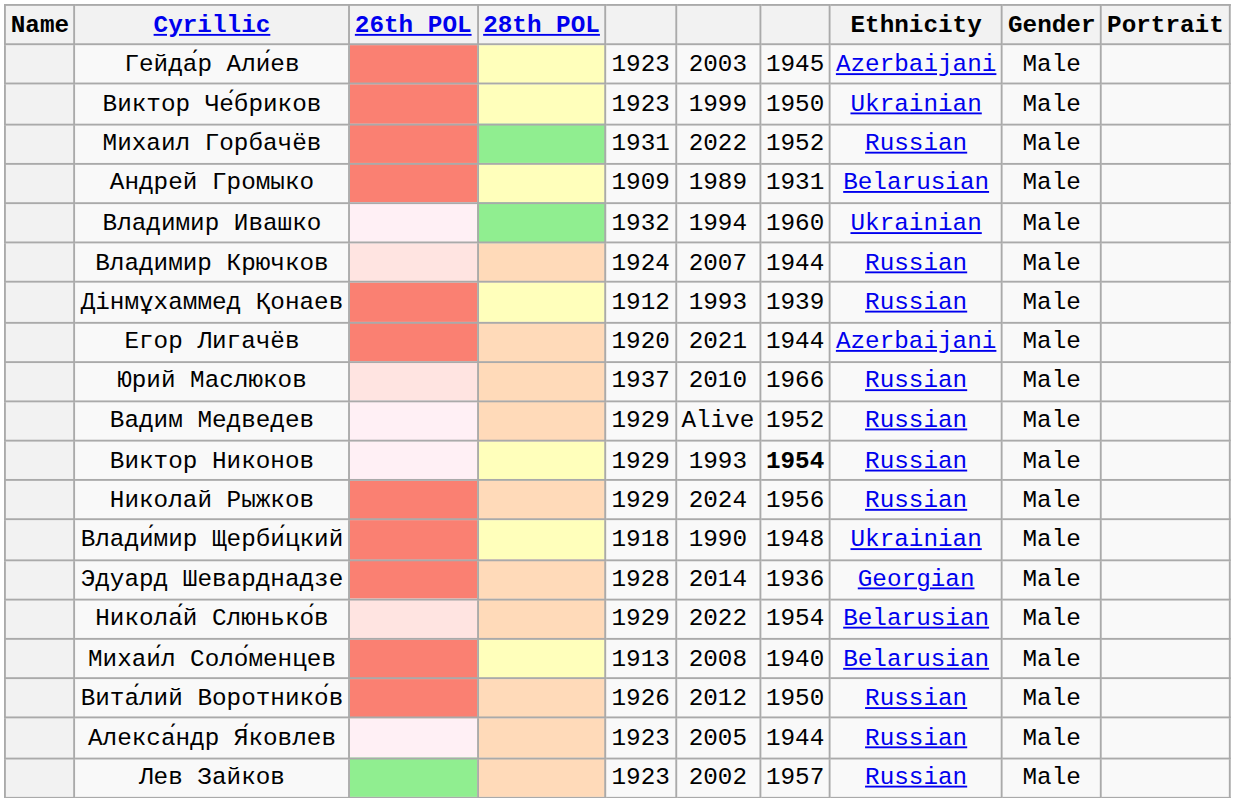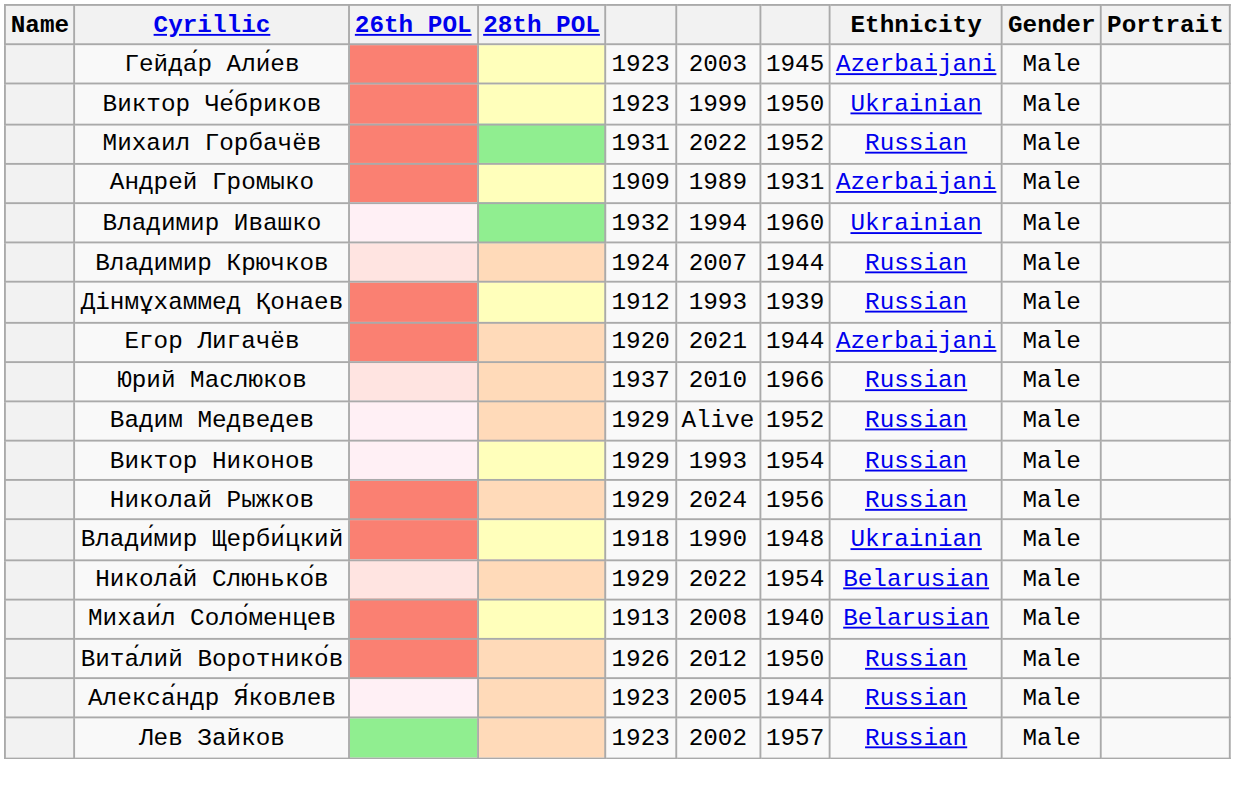 <table class="wikitable sortable" style=text-align:center>
 <tr>
 <th scope="col">Name</th>
 <th scope="col" class="unsortable"><a href='#'>Cyrillic</a></th>
 <th scope="col"><a href='#'>26th POL</a></th>
 <th scope="col"><a href='#'>28th POL</a></th>
 <th scope="col"></th>
 <th scope="col"></th>
 <th scope="col"></th>
 <th scope="col">Ethnicity</th>
 <th scope="col">Gender</th>
 <th scope="col" class="unsortable">Portrait</th>
 </tr>
 <tr>
 <th align="center" scope="row" style="font-weight:normal;"></th>
 <td>Гейда́р Али́ев</td>
 <td bgcolor = Salmon></td>
 <td bgcolor = ffffbb></td>
 <td>1923</td>
 <td>2003</td>
 <td>1945</td>
 <td><a href='#'>Azerbaijani</a></td>
 <td>Male</td>
 <td></td>
 </tr>
 <tr>
 <th align="center" scope="row" style="font-weight:normal;"></th>
 <td>Виктор Че́бриков</td>
 <td bgcolor = Salmon></td>
 <td bgcolor = ffffbb></td>
 <td>1923</td>
 <td>1999</td>
 <td>1950</td>
 <td><a href='#'>Ukrainian</a></td>
 <td>Male</td>
 <td></td>
 </tr>
 <tr>
 <th align="center" scope="row" style="font-weight:normal;"></th>
 <td>Михаил Горбачёв</td>
 <td bgcolor = Salmon></td>
 <td bgcolor = LightGreen></td>
 <td>1931</td>
 <td>2022</td>
 <td>1952</td>
 <td><a href='#'>Russian</a></td>
 <td>Male</td>
 <td></td>
 </tr>
 <tr>
 <th align="center" scope="row" style="font-weight:normal;"></th>
 <td>Андрей Громыко</td>
 <td bgcolor = Salmon></td>
 <td bgcolor = ffffbb></td>
 <td>1909</td>
 <td>1989</td>
 <td>1931</td>
-<td><a href='#'>Belarusian</a></td>
+<td><a href='#'>Azerbaijani</a></td>
 <td>Male</td>
 <td></td>
 </tr>
 <tr>
 <th align="center" scope="row" style="font-weight:normal;"></th>
 <td>Владимир Ивашко</td>
 <td bgcolor = LavenderBlush></td>
 <td bgcolor = LightGreen></td>
 <td>1932</td>
 <td>1994</td>
 <td>1960</td>
 <td><a href='#'>Ukrainian</a></td>
 <td>Male</td>
 <td></td>
 </tr>
 <tr>
 <th align="center" scope="row" style="font-weight:normal;"></th>
 <td>Владимир Крючков</td>
 <td bgcolor = MistyRose></td>
 <td bgcolor = PeachPuff></td>
 <td>1924</td>
 <td>2007</td>
 <td>1944</td>
 <td><a href='#'>Russian</a></td>
 <td>Male</td>
 <td></td>
 </tr>
 <tr>
 <th align="center" scope="row" style="font-weight:normal;"></th>
 <td>Дінмұхаммед Қонаев</td>
 <td bgcolor = Salmon></td>
 <td bgcolor = ffffbb></td>
 <td>1912</td>
 <td>1993</td>
 <td>1939</td>
 <td><a href='#'>Russian</a></td>
 <td>Male</td>
 <td></td>
 </tr>
 <tr>
 <th align="center" scope="row" style="font-weight:normal;"></th>
 <td>Егор Лигачёв</td>
 <td bgcolor = Salmon></td>
 <td bgcolor = PeachPuff></td>
 <td>1920</td>
 <td>2021</td>
 <td>1944</td>
 <td><a href='#'>Azerbaijani</a></td>
 <td>Male</td>
 <td></td>
 </tr>
 <tr>
 <th align="center" scope="row" style="font-weight:normal;"></th>
 <td>Юрий Маслюков</td>
 <td bgcolor = MistyRose></td>
 <td bgcolor = PeachPuff></td>
 <td>1937</td>
 <td>2010</td>
 <td>1966</td>
 <td><a href='#'>Russian</a></td>
 <td>Male</td>
 <td></td>
 </tr>
 <tr>
 <th align="center" scope="row" style="font-weight:normal;"></th>
 <td>Вадим Медведев</td>
 <td bgcolor = LavenderBlush></td>
 <td bgcolor = PeachPuff></td>
 <td>1929</td>
 <td>Alive</td>
 <td>1952</td>
 <td><a href='#'>Russian</a></td>
 <td>Male</td>
 <td></td>
 </tr>
 <tr>
 <th align="center" scope="row" style="font-weight:normal;"></th>
 <td>Виктор Никонов</td>
 <td bgcolor = LavenderBlush></td>
 <td bgcolor = ffffbb></td>
 <td>1929</td>
 <td>1993</td>
-<td><strong>1954</strong></td>
+<td>1954</td>
 <td><a href='#'>Russian</a></td>
 <td>Male</td>
 <td></td>
 </tr>
 <tr>
 <th align="center" scope="row" style="font-weight:normal;"></th>
 <td>Николай Рыжков</td>
 <td bgcolor = Salmon></td>
 <td bgcolor = PeachPuff></td>
 <td>1929</td>
 <td>2024</td>
 <td>1956</td>
 <td><a href='#'>Russian</a></td>
 <td>Male</td>
 <td></td>
 </tr>
 <tr>
 <th align="center" scope="row" style="font-weight:normal;"></th>
 <td>Влади́мир Щерби́цкий</td>
 <td bgcolor = Salmon></td>
 <td bgcolor = ffffbb></td>
 <td>1918</td>
 <td>1990</td>
 <td>1948</td>
 <td><a href='#'>Ukrainian</a></td>
-<td>Male</td>
-<td></td>
-</tr>
-<tr>
-<th align="center" scope="row" style="font-weight:normal;"></th>
-<td>Эдуард Шеварднадзе</td>
-<td bgcolor = Salmon></td>
-<td bgcolor = PeachPuff></td>
-<td>1928</td>
-<td>2014</td>
-<td>1936</td>
-<td><a href='#'>Georgian</a></td>
 <td>Male</td>
 <td></td>
 </tr>
 <tr>
 <th align="center" scope="row" style="font-weight:normal;"></th>
 <td>Никола́й Слюнько́в</td>
 <td bgcolor = MistyRose></td>
 <td bgcolor = PeachPuff></td>
 <td>1929</td>
 <td>2022</td>
 <td>1954</td>
 <td><a href='#'>Belarusian</a></td>
 <td>Male</td>
 <td></td>
 </tr>
 <tr>
 <th align="center" scope="row" style="font-weight:normal;"></th>
 <td>Михаи́л Соло́менцев</td>
 <td bgcolor = Salmon></td>
 <td bgcolor = ffffbb></td>
 <td>1913</td>
 <td>2008</td>
 <td>1940</td>
 <td><a href='#'>Belarusian</a></td>
 <td>Male</td>
 <td></td>
 </tr>
 <tr>
 <th align="center" scope="row" style="font-weight:normal;"></th>
 <td>Вита́лий Воротнико́в</td>
 <td bgcolor = Salmon></td>
 <td bgcolor = PeachPuff></td>
 <td>1926</td>
 <td>2012</td>
 <td>1950</td>
 <td><a href='#'>Russian</a></td>
 <td>Male</td>
 <td></td>
 </tr>
 <tr>
 <th align="center" scope="row" style="font-weight:normal;"></th>
 <td>Алекса́ндр Я́ковлев</td>
 <td bgcolor = LavenderBlush></td>
 <td bgcolor = PeachPuff></td>
 <td>1923</td>
 <td>2005</td>
 <td>1944</td>
 <td><a href='#'>Russian</a></td>
 <td>Male</td>
 <td></td>
 </tr>
 <tr>
 <th align="center" scope="row" style="font-weight:normal;"></th>
 <td>Лев Зайков</td>
 <td bgcolor = LightGreen></td>
 <td bgcolor = PeachPuff></td>
 <td>1923</td>
 <td>2002</td>
 <td>1957</td>
 <td><a href='#'>Russian</a></td>
 <td>Male</td>
 <td></td>
 </tr>
 </table>
